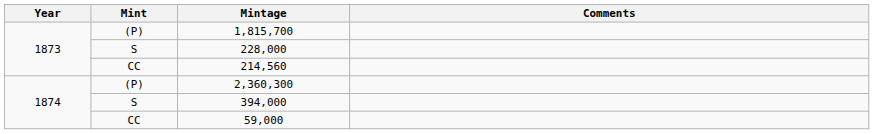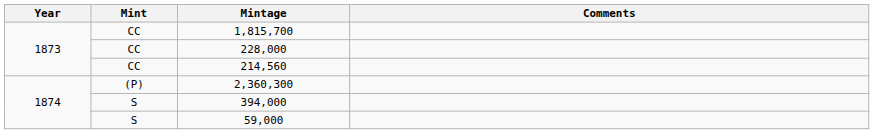 <table class="wikitable sortable" style="min-width:65%; text-align:center;">
 <tr>
 <th width="10%">Year</th>
 <th width="10%">Mint</th>
 <th width="20%">Mintage</th>
 <th width="60%">Comments</th>
 </tr>
 <tr>
 <td rowspan="3">1873</td>
-<td>(P)</td>
+<td>CC</td>
 <td>1,815,700</td>
 <td></td>
 </tr>
 <tr>
-<td>S</td>
+<td>CC</td>
 <td>228,000</td>
 <td></td>
 </tr>
 <tr>
 <td>CC</td>
 <td>214,560</td>
 <td></td>
 </tr>
 <tr>
 <td rowspan="3">1874</td>
 <td>(P)</td>
 <td>2,360,300</td>
 <td></td>
 </tr>
 <tr>
 <td>S</td>
 <td>394,000</td>
 <td></td>
 </tr>
 <tr>
-<td>CC</td>
+<td>S</td>
 <td>59,000</td>
 <td></td>
 </tr>
 </table>
